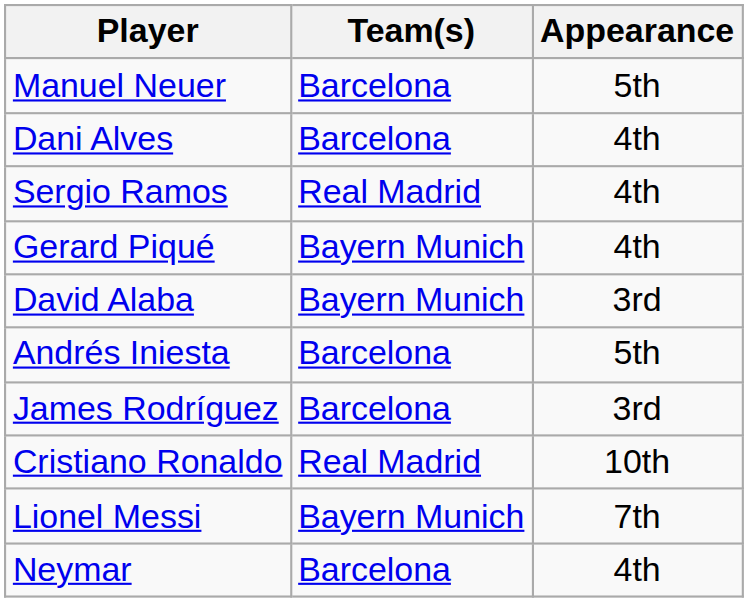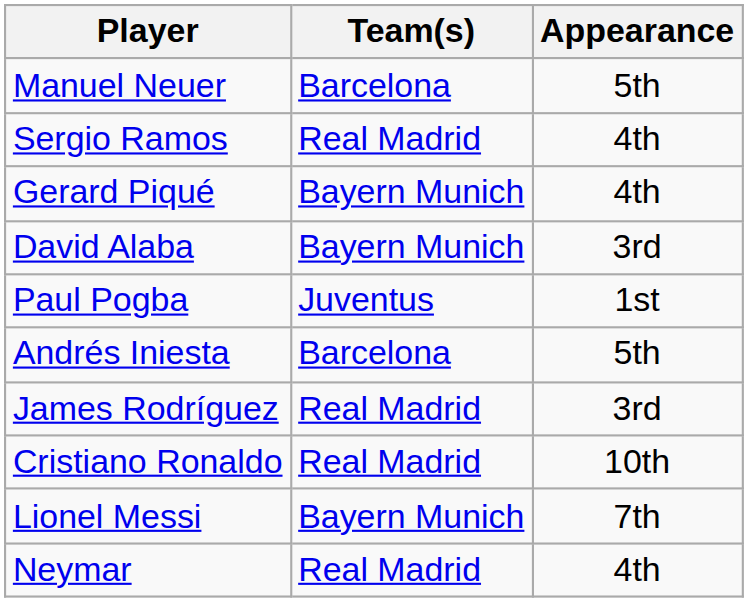 <table class="wikitable">
 <tr>
 <th>Player</th>
 <th>Team(s)</th>
 <th>Appearance</th>
 </tr>
 <tr>
 <td> <a href='#'>Manuel Neuer</a></td>
 <td> <a href='#'>Barcelona</a></td>
 <td style="text-align:center;">5th</td>
-</tr>
-<tr>
-<td> <a href='#'>Dani Alves</a></td>
-<td> <a href='#'>Barcelona</a></td>
-<td style="text-align:center;">4th</td>
 </tr>
 <tr>
 <td> <a href='#'>Sergio Ramos</a></td>
 <td> <a href='#'>Real Madrid</a></td>
 <td style="text-align:center;">4th</td>
 </tr>
 <tr>
 <td> <a href='#'>Gerard Piqué</a></td>
 <td> <a href='#'>Bayern Munich</a></td>
 <td style="text-align:center;">4th</td>
 </tr>
 <tr>
 <td> <a href='#'>David Alaba</a></td>
 <td> <a href='#'>Bayern Munich</a></td>
 <td style="text-align:center;">3rd</td>
 </tr>
 <tr>
+<td> <a href='#'>Paul Pogba</a></td>
+<td> <a href='#'>Juventus</a></td>
+<td style="text-align:center;">1st</td>
+</tr>
+<tr>
 <td> <a href='#'>Andrés Iniesta</a></td>
 <td> <a href='#'>Barcelona</a></td>
 <td style="text-align:center;">5th</td>
 </tr>
 <tr>
 <td> <a href='#'>James Rodríguez</a></td>
-<td> <a href='#'>Barcelona</a></td>
+<td> <a href='#'>Real Madrid</a></td>
 <td style="text-align:center;">3rd</td>
 </tr>
 <tr>
 <td> <a href='#'>Cristiano Ronaldo</a></td>
 <td> <a href='#'>Real Madrid</a></td>
 <td style="text-align:center;">10th</td>
 </tr>
 <tr>
 <td> <a href='#'>Lionel Messi</a></td>
 <td> <a href='#'>Bayern Munich</a></td>
 <td style="text-align:center;">7th</td>
 </tr>
 <tr>
 <td> <a href='#'>Neymar</a></td>
-<td> <a href='#'>Barcelona</a></td>
+<td> <a href='#'>Real Madrid</a></td>
 <td style="text-align:center;">4th</td>
 </tr>
 </table>
